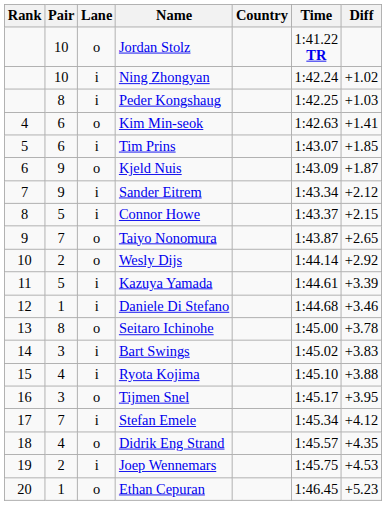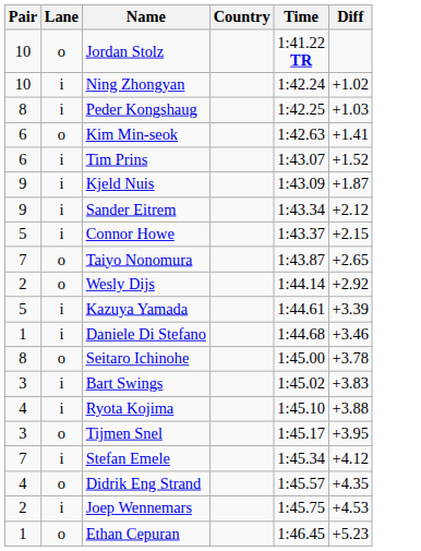 <table class="wikitable sortable" style="text-align:center">
 <tr>
-<th>Rank</th>
 <th>Pair</th>
 <th>Lane</th>
 <th>Name</th>
 <th>Country</th>
 <th>Time</th>
 <th>Diff</th>
 </tr>
 <tr>
-<td></td>
 <td>10</td>
 <td>o</td>
 <td align=left><a href='#'>Jordan Stolz</a></td>
 <td align=left></td>
 <td>1:41.22<br><strong><a href='#'>TR</a></strong></td>
 <td></td>
 </tr>
 <tr>
-<td></td>
 <td>10</td>
 <td>i</td>
 <td align=left><a href='#'>Ning Zhongyan</a></td>
 <td align=left></td>
 <td>1:42.24</td>
 <td>+1.02</td>
 </tr>
 <tr>
-<td></td>
 <td>8</td>
 <td>i</td>
 <td align=left><a href='#'>Peder Kongshaug</a></td>
 <td align=left></td>
 <td>1:42.25</td>
 <td>+1.03</td>
 </tr>
 <tr>
-<td>4</td>
 <td>6</td>
 <td>o</td>
 <td align=left><a href='#'>Kim Min-seok</a></td>
 <td align=left></td>
 <td>1:42.63</td>
 <td>+1.41</td>
 </tr>
 <tr>
-<td>5</td>
 <td>6</td>
 <td>i</td>
 <td align=left><a href='#'>Tim Prins</a></td>
 <td align=left></td>
 <td>1:43.07</td>
-<td>+1.85</td>
+<td>+1.52</td>
 </tr>
 <tr>
-<td>6</td>
 <td>9</td>
-<td>o</td>
+<td>i</td>
 <td align=left><a href='#'>Kjeld Nuis</a></td>
 <td align=left></td>
 <td>1:43.09</td>
 <td>+1.87</td>
 </tr>
 <tr>
-<td>7</td>
 <td>9</td>
 <td>i</td>
 <td align=left><a href='#'>Sander Eitrem</a></td>
 <td align=left></td>
 <td>1:43.34</td>
 <td>+2.12</td>
 </tr>
 <tr>
-<td>8</td>
 <td>5</td>
 <td>i</td>
 <td align=left><a href='#'>Connor Howe</a></td>
 <td align=left></td>
 <td>1:43.37</td>
 <td>+2.15</td>
 </tr>
 <tr>
-<td>9</td>
 <td>7</td>
 <td>o</td>
 <td align=left><a href='#'>Taiyo Nonomura</a></td>
 <td align=left></td>
 <td>1:43.87</td>
 <td>+2.65</td>
 </tr>
 <tr>
-<td>10</td>
 <td>2</td>
 <td>o</td>
 <td align=left><a href='#'>Wesly Dijs</a></td>
 <td align=left></td>
 <td>1:44.14</td>
 <td>+2.92</td>
 </tr>
 <tr>
-<td>11</td>
 <td>5</td>
 <td>i</td>
 <td align=left><a href='#'>Kazuya Yamada</a></td>
 <td align=left></td>
 <td>1:44.61</td>
 <td>+3.39</td>
 </tr>
 <tr>
-<td>12</td>
 <td>1</td>
 <td>i</td>
 <td align=left><a href='#'>Daniele Di Stefano</a></td>
 <td align=left></td>
 <td>1:44.68</td>
 <td>+3.46</td>
 </tr>
 <tr>
-<td>13</td>
 <td>8</td>
 <td>o</td>
 <td align=left><a href='#'>Seitaro Ichinohe</a></td>
 <td align=left></td>
 <td>1:45.00</td>
 <td>+3.78</td>
 </tr>
 <tr>
-<td>14</td>
 <td>3</td>
 <td>i</td>
 <td align=left><a href='#'>Bart Swings</a></td>
 <td align=left></td>
 <td>1:45.02</td>
 <td>+3.83</td>
 </tr>
 <tr>
-<td>15</td>
 <td>4</td>
 <td>i</td>
 <td align=left><a href='#'>Ryota Kojima</a></td>
 <td align=left></td>
 <td>1:45.10</td>
 <td>+3.88</td>
 </tr>
 <tr>
-<td>16</td>
 <td>3</td>
 <td>o</td>
 <td align=left><a href='#'>Tijmen Snel</a></td>
 <td align=left></td>
 <td>1:45.17</td>
 <td>+3.95</td>
 </tr>
 <tr>
-<td>17</td>
 <td>7</td>
 <td>i</td>
 <td align=left><a href='#'>Stefan Emele</a></td>
 <td align=left></td>
 <td>1:45.34</td>
 <td>+4.12</td>
 </tr>
 <tr>
-<td>18</td>
 <td>4</td>
 <td>o</td>
 <td align=left><a href='#'>Didrik Eng Strand</a></td>
 <td align=left></td>
 <td>1:45.57</td>
 <td>+4.35</td>
 </tr>
 <tr>
-<td>19</td>
 <td>2</td>
 <td>i</td>
 <td align=left><a href='#'>Joep Wennemars</a></td>
 <td align=left></td>
 <td>1:45.75</td>
 <td>+4.53</td>
 </tr>
 <tr>
-<td>20</td>
 <td>1</td>
 <td>o</td>
 <td align=left><a href='#'>Ethan Cepuran</a></td>
 <td align=left></td>
 <td>1:46.45</td>
 <td>+5.23</td>
 </tr>
 </table>
